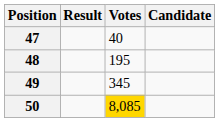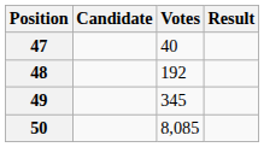 <table class="wikitable sortable col3right">
 <tr>
 <th scope="col">Position</th>
+<th scope="col">Candidate</th>
+<th scope="col">Votes</th>
 <th scope="col">Result</th>
-<th scope="col">Votes</th>
-<th scope="col">Candidate</th>
 </tr>
 <tr>
 <th scope="row">47</th>
 <td></td>
 <td>40</td>
 <td></td>
 </tr>
 <tr>
 <th scope="row">48</th>
 <td></td>
-<td>195</td>
+<td>192</td>
 <td></td>
 </tr>
 <tr>
 <th scope="row">49</th>
 <td></td>
 <td>345</td>
 <td></td>
 </tr>
 <tr>
 <th scope="row">50</th>
 <td></td>
-<td style="background: gold;">8,085</td>
+<td>8,085</td>
 <td></td>
 </tr>
 </table>
